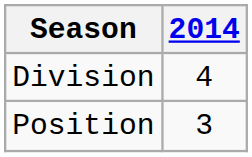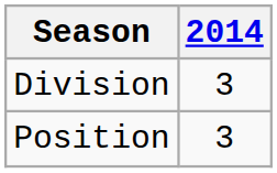 <table class="wikitable" style="text-align: Center;">
 <tr>
 <th>Season</th>
 <th><a href='#'>2014</a></th>
 </tr>
 <tr>
 <td>Division</td>
-<td>4</td>
+<td>3</td>
 </tr>
 <tr>
 <td>Position</td>
 <td>3</td>
 </tr>
 </table>
